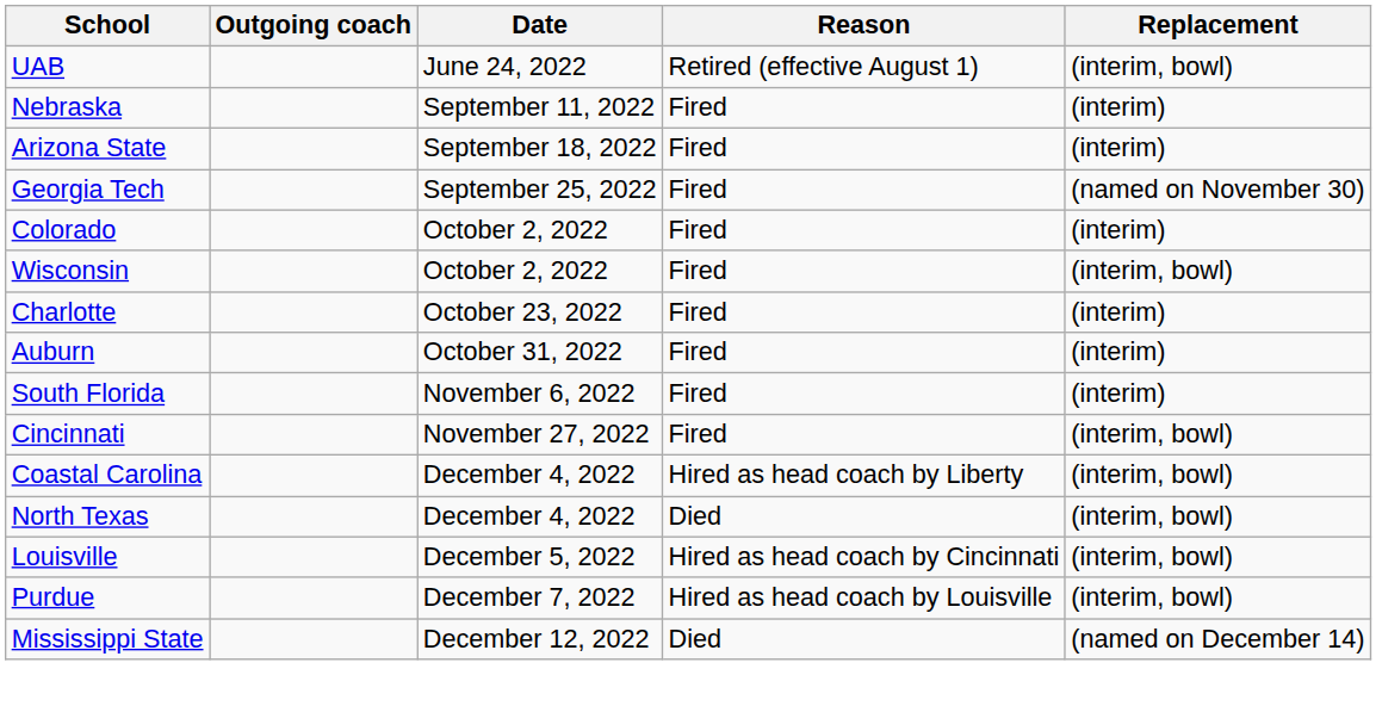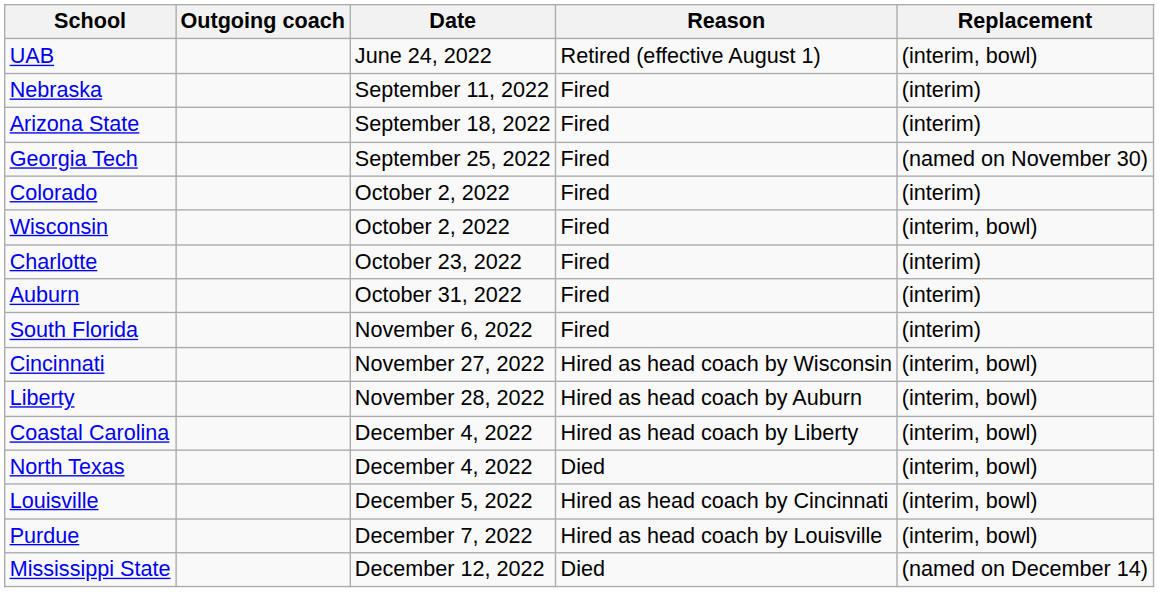 <table class="wikitable sortable">
 <tr>
 <th>School</th>
 <th>Outgoing coach</th>
 <th>Date</th>
 <th>Reason</th>
 <th>Replacement</th>
 </tr>
 <tr>
 <td><a href='#'>UAB</a></td>
 <td></td>
 <td>June 24, 2022</td>
 <td>Retired (effective August 1)</td>
 <td> (interim, bowl)</td>
 </tr>
 <tr>
 <td><a href='#'>Nebraska</a></td>
 <td></td>
 <td>September 11, 2022</td>
 <td>Fired</td>
 <td> (interim)</td>
 </tr>
 <tr>
 <td><a href='#'>Arizona State</a></td>
 <td></td>
 <td>September 18, 2022</td>
 <td>Fired</td>
 <td> (interim)</td>
 </tr>
 <tr>
 <td><a href='#'>Georgia Tech</a></td>
 <td></td>
 <td>September 25, 2022</td>
 <td>Fired</td>
 <td> (named on November 30)</td>
 </tr>
 <tr>
 <td><a href='#'>Colorado</a></td>
 <td></td>
 <td>October 2, 2022</td>
 <td>Fired</td>
 <td> (interim)</td>
 </tr>
 <tr>
 <td><a href='#'>Wisconsin</a></td>
 <td></td>
 <td>October 2, 2022</td>
 <td>Fired</td>
 <td> (interim, bowl)</td>
 </tr>
 <tr>
 <td><a href='#'>Charlotte</a></td>
 <td></td>
 <td>October 23, 2022</td>
 <td>Fired</td>
 <td> (interim)</td>
 </tr>
 <tr>
 <td><a href='#'>Auburn</a></td>
 <td></td>
 <td>October 31, 2022</td>
 <td>Fired</td>
 <td> (interim)</td>
 </tr>
 <tr>
 <td><a href='#'>South Florida</a></td>
 <td></td>
 <td>November 6, 2022</td>
 <td>Fired</td>
 <td> (interim)</td>
 </tr>
 <tr>
 <td><a href='#'>Cincinnati</a></td>
 <td></td>
 <td>November 27, 2022</td>
-<td>Fired</td>
+<td>Hired as head coach by Wisconsin</td>
+<td> (interim, bowl)</td>
+</tr>
+<tr>
+<td><a href='#'>Liberty</a></td>
+<td></td>
+<td>November 28, 2022</td>
+<td>Hired as head coach by Auburn</td>
 <td> (interim, bowl)</td>
 </tr>
 <tr>
 <td><a href='#'>Coastal Carolina</a></td>
 <td></td>
 <td>December 4, 2022</td>
 <td>Hired as head coach by Liberty</td>
 <td> (interim, bowl)</td>
 </tr>
 <tr>
 <td><a href='#'>North Texas</a></td>
 <td></td>
 <td>December 4, 2022</td>
 <td>Died</td>
 <td> (interim, bowl)</td>
 </tr>
 <tr>
 <td><a href='#'>Louisville</a></td>
 <td></td>
 <td>December 5, 2022</td>
 <td>Hired as head coach by Cincinnati</td>
 <td> (interim, bowl)</td>
 </tr>
 <tr>
 <td><a href='#'>Purdue</a></td>
 <td></td>
 <td>December 7, 2022</td>
 <td>Hired as head coach by Louisville</td>
 <td> (interim, bowl)</td>
 </tr>
 <tr>
 <td><a href='#'>Mississippi State</a></td>
 <td></td>
 <td>December 12, 2022</td>
 <td>Died</td>
 <td> (named on December 14)</td>
 </tr>
 </table>
